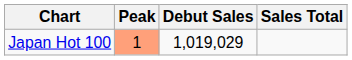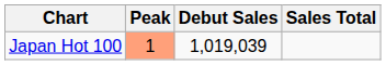 <table class="wikitable">
 <tr>
 <th style="text-align:center;">Chart</th>
 <th style="text-align:center;">Peak</th>
 <th style="text-align:center;">Debut Sales</th>
 <th style="text-align:center;">Sales Total</th>
 </tr>
 <tr>
 <td align="left"><a href='#'>Japan Hot 100</a></td>
 <td style="background: lightsalmon; text-align:center;">1</td>
-<td style="text-align:center;">1,019,029</td>
+<td style="text-align:center;">1,019,039</td>
 <td style="text-align:center;"></td>
 </tr>
 </table>
